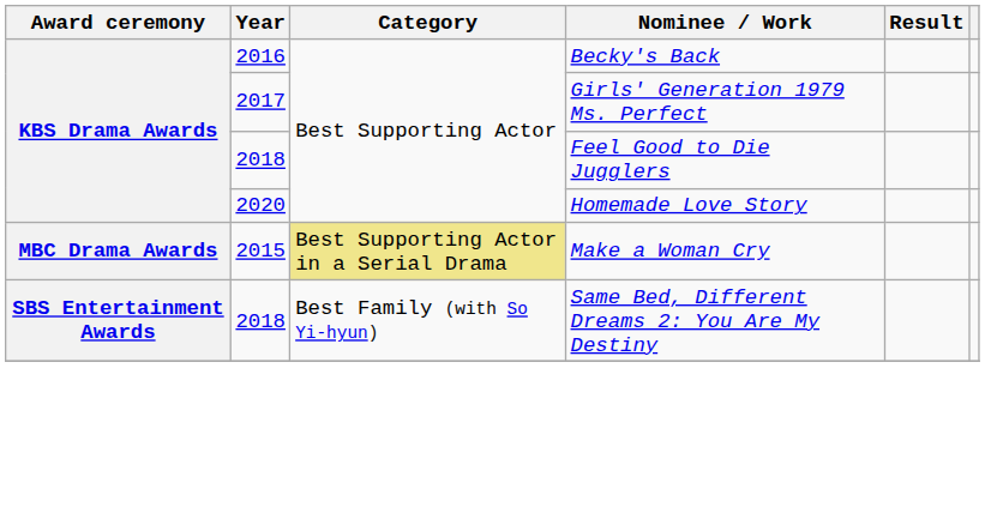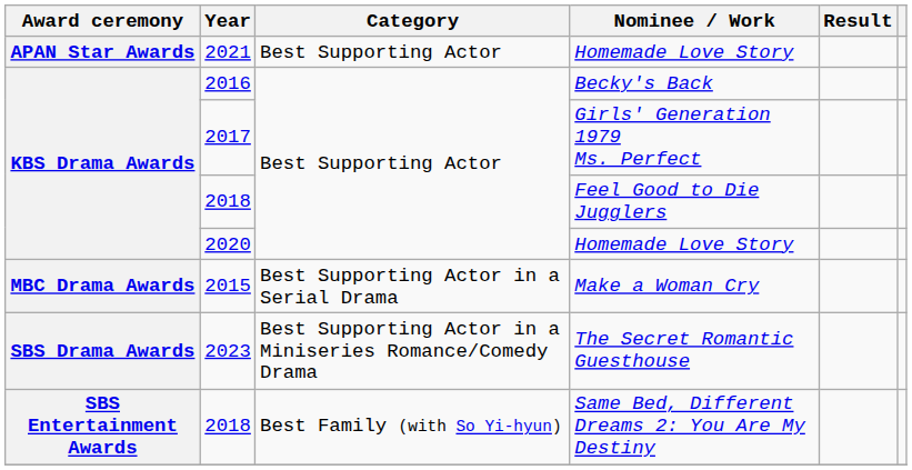 <table class="wikitable plainrowheaders sortable">
 <tr>
 <th scope="col">Award ceremony</th>
 <th scope="col">Year</th>
 <th scope="col">Category</th>
 <th scope="col">Nominee / Work</th>
 <th scope="col">Result</th>
 <th scope="col" class="unsortable"></th>
+</tr>
+<tr>
+<th scope="row" rowspan="1"><a href='#'>APAN Star Awards</a></th>
+<td style="text-align:center"><a href='#'>2021</a></td>
+<td>Best Supporting Actor</td>
+<td><em><a href='#'>Homemade Love Story</a></em></td>
+<td></td>
+<td style="text-align:center"></td>
 </tr>
 <tr>
 <th scope="row"  rowspan="4"><a href='#'>KBS Drama Awards</a></th>
 <td style="text-align:center"><a href='#'>2016</a></td>
 <td rowspan="4">Best Supporting Actor</td>
 <td><em><a href='#'>Becky's Back</a></em></td>
 <td></td>
 </tr>
 <tr>
 <td style="text-align:center"><a href='#'>2017</a></td>
 <td><em><a href='#'>Girls' Generation 1979</a></em> <br> <em><a href='#'>Ms. Perfect</a></em></td>
 <td></td>
 <td></td>
 </tr>
 <tr>
 <td style="text-align:center"><a href='#'>2018</a></td>
 <td><em><a href='#'>Feel Good to Die</a></em> <br> <em><a href='#'>Jugglers</a></em></td>
 <td></td>
 <td></td>
 </tr>
 <tr>
 <td style="text-align:center"><a href='#'>2020</a></td>
 <td rowspan="1"><em><a href='#'>Homemade Love Story</a></em></td>
 <td></td>
 <td></td>
 </tr>
 <tr>
 <th scope="row"  rowspan="1"><a href='#'>MBC Drama Awards</a></th>
 <td style="text-align:center"><a href='#'>2015</a></td>
-<td style="background: khaki;">Best Supporting Actor in a Serial Drama</td>
+<td>Best Supporting Actor in a Serial Drama</td>
 <td><em><a href='#'>Make a Woman Cry</a></em></td>
 <td></td>
 <td></td>
+</tr>
+<tr>
+<th scope="row"><a href='#'>SBS Drama Awards</a></th>
+<td style="text-align:center"><a href='#'>2023</a></td>
+<td>Best Supporting Actor in a Miniseries Romance/Comedy Drama</td>
+<td><em><a href='#'>The Secret Romantic Guesthouse</a></em></td>
+<td></td>
+<td style="text-align:center"></td>
 </tr>
 <tr>
 <th scope="row"  rowspan="1"><a href='#'>SBS Entertainment Awards</a></th>
 <td style="text-align:center"><a href='#'>2018</a></td>
 <td>Best Family <small>(with <a href='#'>So Yi-hyun</a>)</small></td>
 <td><em><a href='#'>Same Bed, Different Dreams 2: You Are My Destiny</a></em></td>
 <td></td>
 <td></td>
 </tr>
 <tr>
 </tr>
 </table>
